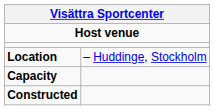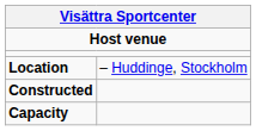 <table class=wikitable style="text-align:center; font-size:90%;">
 <tr>
 <th colspan=2><a href='#'>Visättra Sportcenter</a></th>
 </tr>
 <tr>
 <td colspan=2><strong>Host venue</strong></td>
 </tr>
 <tr>
 <td colspan=2></td>
 </tr>
 <tr align=left>
 <td><strong>Location</strong></td>
 <td> – <a href='#'>Huddinge</a>, <a href='#'>Stockholm</a></td>
 </tr>
 <tr align=left>
+<td><strong>Constructed</strong></td>
+<td></td>
+</tr>
+<tr align=left>
 <td><strong>Capacity</strong></td>
 <td></td>
 </tr>
-<tr align=left>
-<td><strong>Constructed</strong></td>
-<td></td>
-</tr>
 </table>
